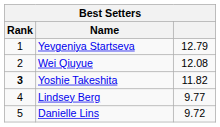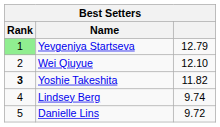 <table class="wikitable" style="margin:0.5em auto;width=480;font-size:90%">
 <tr>
 <th colspan="3">Best Setters</th>
 </tr>
 <tr>
 <th width=30>Rank</th>
 <th width=180>Name</th>
 <th width=50></th>
 </tr>
 <tr>
-<td align=center>1</td>
+<td align=center style="background: lightgreen;">1</td>
 <td> <a href='#'>Yevgeniya Startseva</a></td>
 <td align=center>12.79</td>
 </tr>
 <tr>
 <td align=center>2</td>
 <td> <a href='#'>Wei Qiuyue</a></td>
-<td align=center>12.08</td>
+<td align=center>12.10</td>
 </tr>
 <tr>
 <td align=center><strong>3</strong></td>
 <td> <a href='#'>Yoshie Takeshita</a></td>
 <td align=center>11.82</td>
 </tr>
 <tr>
 <td align=center>4</td>
 <td> <a href='#'>Lindsey Berg</a></td>
-<td align=center>9.77</td>
+<td align=center>9.74</td>
 </tr>
 <tr>
 <td align=center>5</td>
 <td> <a href='#'>Danielle Lins</a></td>
 <td align=center>9.72</td>
 </tr>
 </table>
